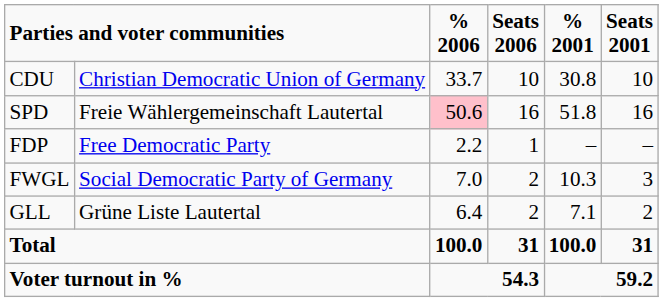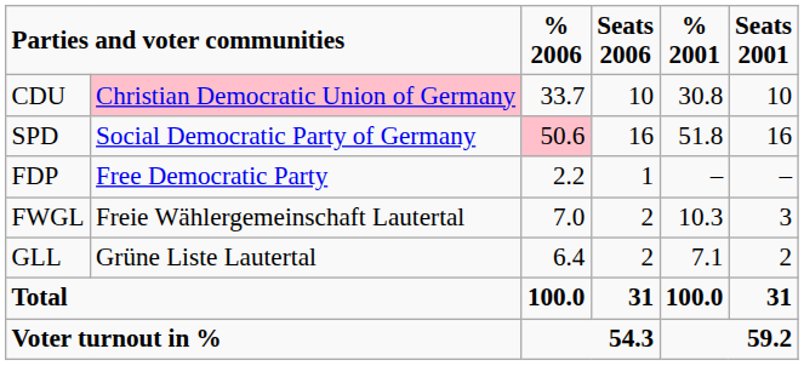 <table class="wikitable">
 <tr -->
 <td colspan="2"><strong>Parties and voter communities</strong></td>
 <td align="center"><strong>%<br>2006</strong></td>
 <td align="center"><strong>Seats<br>2006</strong></td>
 <td align="center"><strong>%<br>2001</strong></td>
 <td align="center"><strong>Seats<br>2001</strong></td>
 </tr>
 <tr --->
 <td>CDU</td>
-<td><a href='#'>Christian Democratic Union of Germany</a></td>
+<td style="background: pink;"><a href='#'>Christian Democratic Union of Germany</a></td>
 <td align="right">33.7</td>
 <td align="right">10</td>
 <td align="right">30.8</td>
 <td align="right">10</td>
 </tr>
 <tr --->
 <td>SPD</td>
-<td>Freie Wählergemeinschaft Lautertal</td>
+<td><a href='#'>Social Democratic Party of Germany</a></td>
 <td align="right" style="background: pink;">50.6</td>
 <td align="right">16</td>
 <td align="right">51.8</td>
 <td align="right">16</td>
 </tr>
 <tr --->
 <td>FDP</td>
 <td><a href='#'>Free Democratic Party</a></td>
 <td align="right">2.2</td>
 <td align="right">1</td>
 <td align="right">–</td>
 <td align="right">–</td>
 </tr>
 <tr --->
 <td>FWGL</td>
-<td><a href='#'>Social Democratic Party of Germany</a></td>
+<td>Freie Wählergemeinschaft Lautertal</td>
 <td align="right">7.0</td>
 <td align="right">2</td>
 <td align="right">10.3</td>
 <td align="right">3</td>
 </tr>
 <tr --->
 <td>GLL</td>
 <td>Grüne Liste Lautertal</td>
 <td align="right">6.4</td>
 <td align="right">2</td>
 <td align="right">7.1</td>
 <td align="right">2</td>
 </tr>
 <tr -->
 <td colspan="2"><strong>Total</strong></td>
 <td align="right"><strong>100.0</strong></td>
 <td align="right"><strong>31</strong></td>
 <td align="right"><strong>100.0</strong></td>
 <td align="right"><strong>31</strong></td>
 </tr>
 <tr -->
 <td colspan="2"><strong>Voter turnout in %</strong></td>
 <td colspan="2" align="right"><strong>54.3</strong></td>
 <td colspan="2" align="right"><strong>59.2</strong></td>
 </tr>
 </table>
